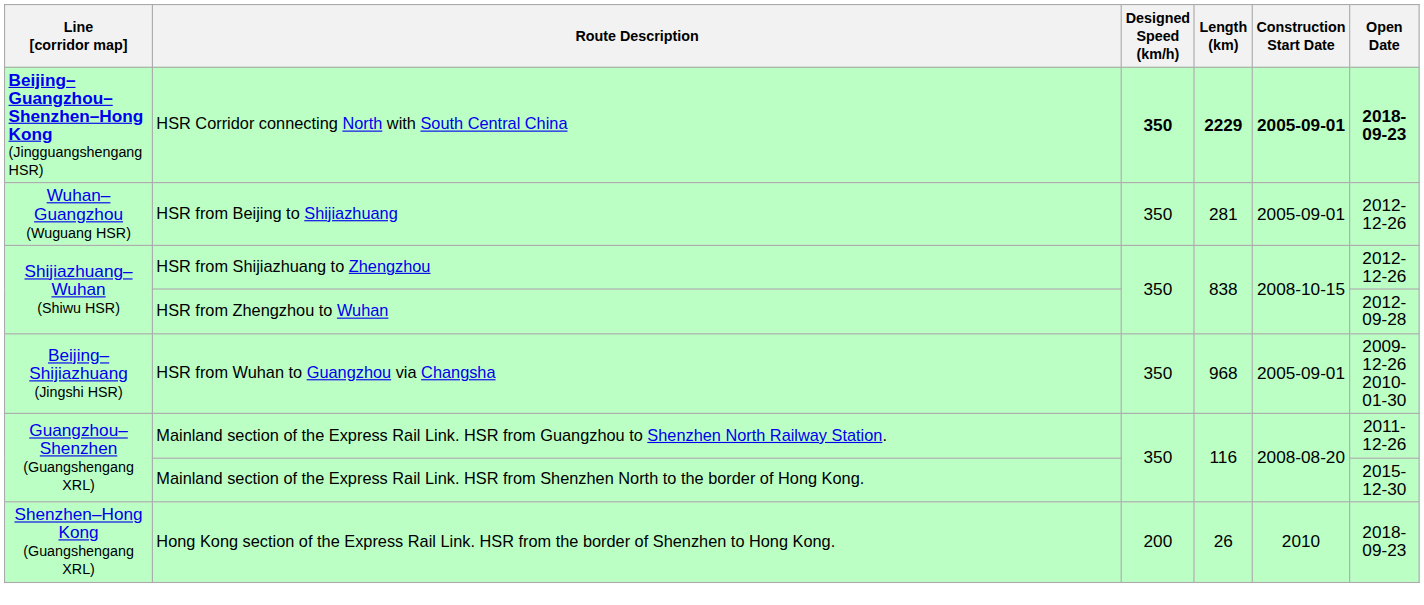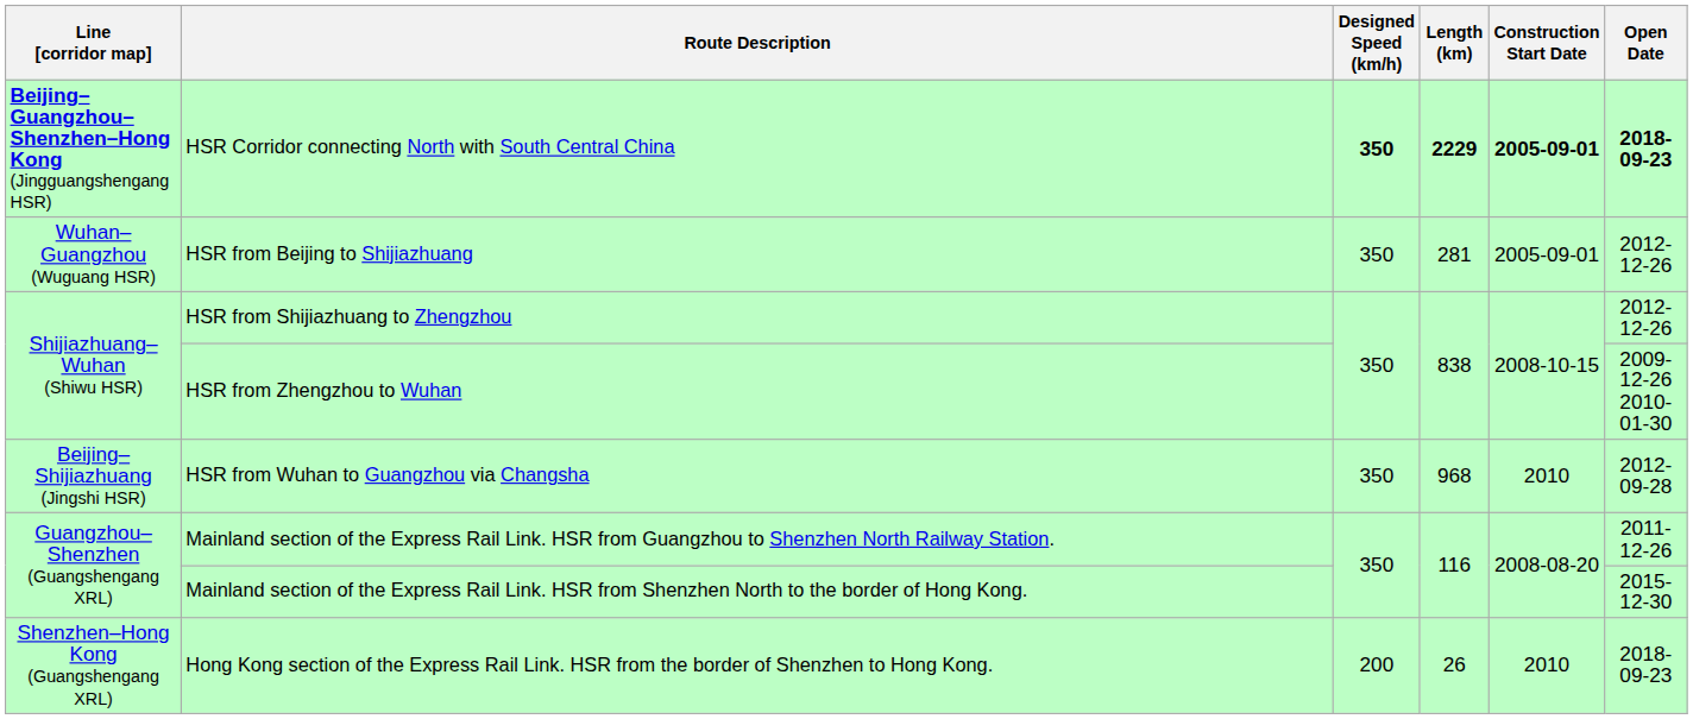 <table class="wikitable sortable" style="width:100%; text-align:center; font-size:96%; line-height:1.05">
 <tr>
 <th style="width:125px; line-height:1.05"><small><strong>Line</strong><br>[corridor map]</small></th>
 <th><small><strong>Route Description</strong></small></th>
 <th style="width:40px; line-height:1.05"><small><strong>Designed<br>Speed<br>(km/h)</strong><br></small></th>
 <th style="width:45px; line-height:1.05"><small><strong>Length<br>(km)</strong><br></small></th>
 <th style="width:55px; line-height:1.05"><small><strong>Construction<br>Start Date</strong><br></small></th>
 <th style="width:55px; line-height:1.05"><small><strong>Open Date</strong><br></small></th>
 </tr>
 <tr style="background:#bcffc5;">
 <td style="font-size:100%; text-align:left;"><strong><a href='#'>Beijing–Guangzhou–Shenzhen–Hong Kong</a></strong><br><small>(Jingguangshengang HSR)</small></td>
 <td style="font-size:95%; text-align:left">HSR Corridor connecting <a href='#'>North</a> with <a href='#'>South Central China</a></td>
 <td><strong>350</strong></td>
 <td><strong>2229</strong></td>
 <td><strong>2005-09-01</strong></td>
 <td><strong>2018-09-23</strong></td>
 </tr>
 <tr style="background:#bcffc5;">
 <td><a href='#'>Wuhan–Guangzhou</a><br><small>(Wuguang HSR)</small></td>
 <td style="font-size:95%; text-align:left">HSR from Beijing to <a href='#'>Shijiazhuang</a></td>
 <td>350</td>
 <td>281</td>
 <td>2005-09-01</td>
 <td>2012-12-26</td>
 </tr>
 <tr style="background:#bcffc5;">
 <td rowspan="2"><a href='#'>Shijiazhuang–Wuhan</a><br><small>(Shiwu HSR)</small></td>
 <td style="font-size:95%; text-align:left">HSR from Shijiazhuang to <a href='#'>Zhengzhou</a></td>
 <td rowspan="2">350</td>
 <td rowspan="2">838</td>
 <td rowspan="2">2008-10-15</td>
 <td>2012-12-26</td>
 </tr>
 <tr style="background:#bcffc5;">
 <td style="font-size:95%; text-align:left">HSR from Zhengzhou to <a href='#'>Wuhan</a></td>
-<td>2012-09-28</td>
+<td>2009-12-26<br>2010-01-30</td>
 </tr>
 <tr style="background:#bcffc5;">
 <td><a href='#'>Beijing–Shijiazhuang</a><br><small>(Jingshi HSR)</small></td>
 <td style="font-size:95%; text-align:left">HSR from Wuhan to <a href='#'>Guangzhou</a> via <a href='#'>Changsha</a></td>
 <td>350</td>
 <td>968</td>
-<td>2005-09-01</td>
-<td>2009-12-26<br>2010-01-30</td>
+<td>2010</td>
+<td>2012-09-28</td>
 </tr>
 <tr style="background:#bcffc5;">
 <td rowspan="2"><a href='#'>Guangzhou–Shenzhen</a><br><small>(Guangshengang XRL)</small></td>
 <td style="font-size:95%; text-align:left">Mainland section of the Express Rail Link. HSR from Guangzhou to <a href='#'>Shenzhen North Railway Station</a>.</td>
 <td rowspan="2">350</td>
 <td rowspan="2">116</td>
 <td rowspan="2">2008-08-20</td>
 <td>2011-12-26</td>
 </tr>
 <tr style="background:#bcffc5;">
 <td style="font-size:95%; text-align:left">Mainland section of the Express Rail Link. HSR from Shenzhen North to the border of Hong Kong.</td>
 <td>2015-12-30</td>
 </tr>
 <tr style="background:#bcffc5;">
 <td><a href='#'>Shenzhen–Hong Kong</a><br><small>(Guangshengang XRL)</small></td>
 <td style="font-size:95%; text-align:left">Hong Kong section of the Express Rail Link. HSR from the border of Shenzhen to Hong Kong.</td>
 <td>200</td>
 <td>26</td>
 <td>2010</td>
 <td>2018-09-23</td>
 </tr>
 </table>
